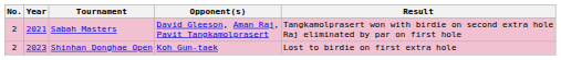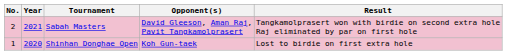 <table class="wikitable" style="font-size:95%;">
 <tr>
 <th>No.</th>
 <th>Year</th>
 <th>Tournament</th>
 <th>Opponent(s)</th>
 <th>Result</th>
 </tr>
 <tr style="background:#F2C1D1;">
 <td align=center>2</td>
 <td><a href='#'>2021</a></td>
 <td><a href='#'>Sabah Masters</a></td>
 <td> <a href='#'>David Gleeson</a>,  <a href='#'>Aman Raj</a>,<br> <a href='#'>Pavit Tangkamolprasert</a></td>
 <td>Tangkamolprasert won with birdie on second extra hole<br>Raj eliminated by par on first hole</td>
 </tr>
 <tr style="background:#F2C1D1;">
-<td align=center>2</td>
-<td><a href='#'>2023</a></td>
+<td align=center>1</td>
+<td><a href='#'>2020</a></td>
 <td><a href='#'>Shinhan Donghae Open</a></td>
 <td> <a href='#'>Koh Gun-taek</a></td>
 <td>Lost to birdie on first extra hole</td>
 </tr>
 </table>
